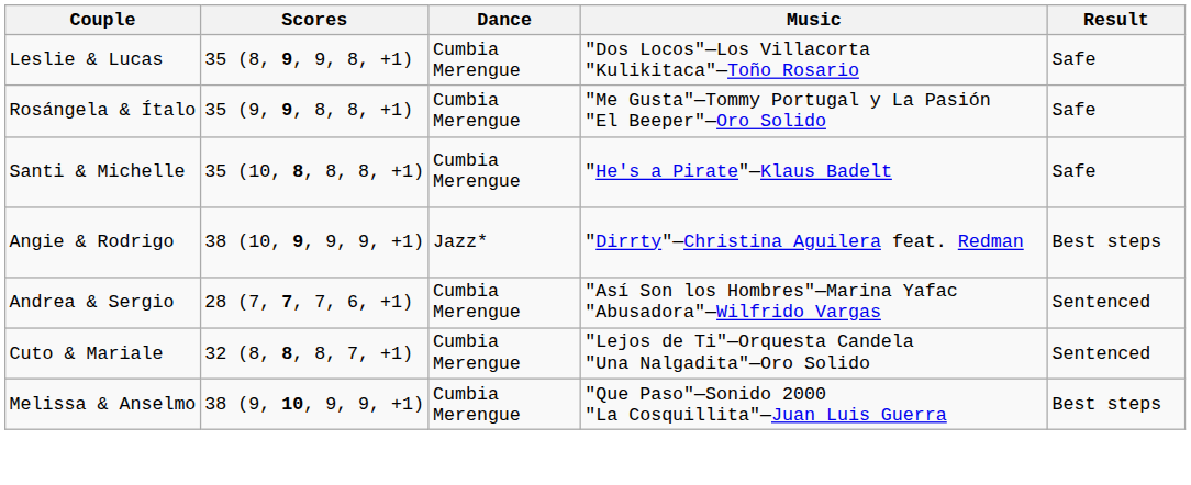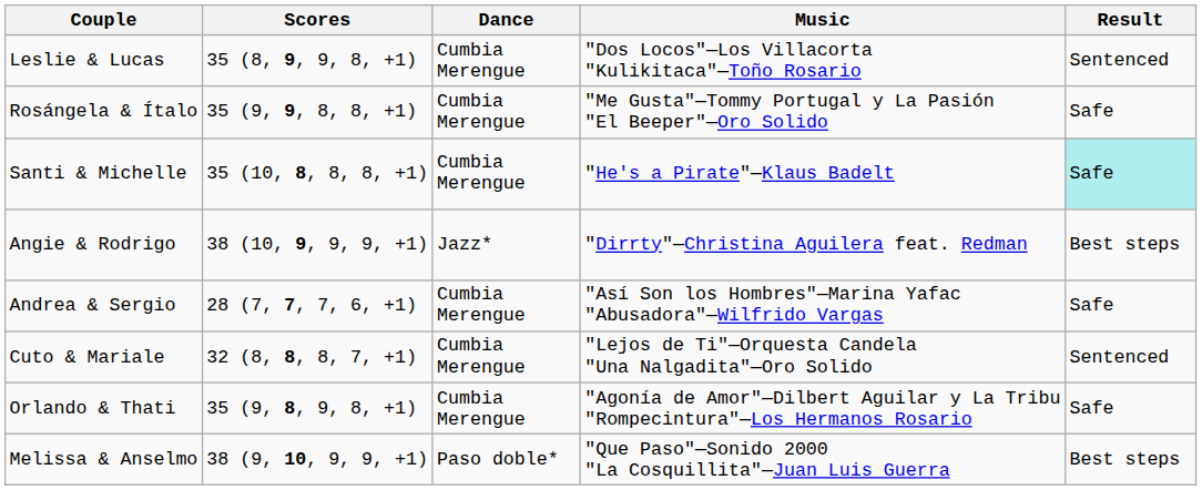 <table class="wikitable sortable" style="width:95%; white-space:nowrap">
 <tr>
 <th style="width:15%;">Couple</th>
 <th style="width:14%;">Scores</th>
 <th style="width:14%;">Dance</th>
 <th style="width:40%;">Music</th>
 <th style="width:12%;">Result</th>
 </tr>
 <tr>
 <td>Leslie & Lucas</td>
 <td>35 (8, <strong>9</strong>, 9, 8, +1)</td>
 <td>Cumbia<br>Merengue</td>
 <td>"Dos Locos"—Los Villacorta<br>"Kulikitaca"—<a href='#'>Toño Rosario</a></td>
-<td>Safe</td>
+<td>Sentenced</td>
 </tr>
 <tr>
 <td>Rosángela & Ítalo</td>
 <td>35 (9, <strong>9</strong>, 8, 8, +1)</td>
 <td>Cumbia<br>Merengue</td>
 <td>"Me Gusta"—Tommy Portugal y La Pasión<br>"El Beeper"—<a href='#'>Oro Solido</a></td>
 <td>Safe</td>
 </tr>
 <tr style="height:50px">
 <td>Santi & Michelle</td>
 <td>35 (10, <strong>8</strong>, 8, 8, +1)</td>
 <td>Cumbia<br>Merengue</td>
 <td>"<a href='#'>He's a Pirate</a>"—<a href='#'>Klaus Badelt</a></td>
-<td>Safe</td>
+<td style="background: paleturquoise;">Safe</td>
 </tr>
 <tr style="height:50px">
 <td>Angie & Rodrigo</td>
 <td>38 (10, <strong>9</strong>, 9, 9, +1)</td>
 <td>Jazz*</td>
 <td>"<a href='#'>Dirrty</a>"—<a href='#'>Christina Aguilera</a> feat. <a href='#'>Redman</a></td>
 <td>Best steps</td>
 </tr>
 <tr>
 <td>Andrea & Sergio</td>
 <td>28 (7, <strong>7</strong>, 7, 6, +1)</td>
 <td>Cumbia<br>Merengue</td>
 <td>"Así Son los Hombres"—Marina Yafac<br>"Abusadora"—<a href='#'>Wilfrido Vargas</a></td>
-<td>Sentenced</td>
+<td>Safe</td>
 </tr>
 <tr>
 <td>Cuto & Mariale</td>
 <td>32 (8, <strong>8</strong>, 8, 7, +1)</td>
 <td>Cumbia<br>Merengue</td>
 <td>"Lejos de Ti"—Orquesta Candela<br>"Una Nalgadita"—Oro Solido</td>
 <td>Sentenced</td>
 </tr>
 <tr>
+<td>Orlando & Thati</td>
+<td>35 (9, <strong>8</strong>, 9, 8, +1)</td>
+<td>Cumbia<br>Merengue</td>
+<td>"Agonía de Amor"—Dilbert Aguilar y La Tribu<br>"Rompecintura"—<a href='#'>Los Hermanos Rosario</a></td>
+<td>Safe</td>
+</tr>
+<tr>
 <td>Melissa & Anselmo</td>
 <td>38 (9, <strong>10</strong>, 9, 9, +1)</td>
-<td>Cumbia<br>Merengue</td>
+<td>Paso doble*</td>
 <td>"Que Paso"—Sonido 2000<br>"La Cosquillita"—<a href='#'>Juan Luis Guerra</a></td>
 <td>Best steps</td>
 </tr>
 </table>
